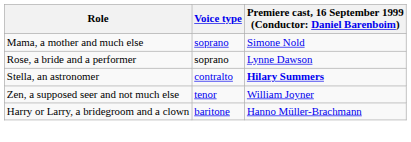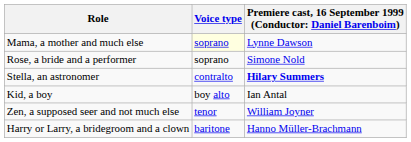 <table class="wikitable">
 <tr>
 <th>Role</th>
 <th><a href='#'>Voice type</a></th>
 <th>Premiere cast, 16 September 1999<br>(Conductor: <a href='#'>Daniel Barenboim</a>)</th>
 </tr>
 <tr>
 <td>Mama, a mother and much else</td>
-<td><a href='#'>soprano</a></td>
-<td><a href='#'>Simone Nold</a></td>
+<td style="background: lightyellow;"><a href='#'>soprano</a></td>
+<td><a href='#'>Lynne Dawson</a></td>
 </tr>
 <tr>
 <td>Rose, a bride and a performer</td>
 <td>soprano</td>
-<td><a href='#'>Lynne Dawson</a></td>
+<td><a href='#'>Simone Nold</a></td>
 </tr>
 <tr>
 <td>Stella, an astronomer</td>
 <td><a href='#'>contralto</a></td>
 <td><strong><a href='#'>Hilary Summers</a></strong></td>
+</tr>
+<tr>
+<td>Kid, a boy</td>
+<td>boy <a href='#'>alto</a></td>
+<td>Ian Antal</td>
 </tr>
 <tr>
 <td>Zen, a supposed seer and not much else</td>
 <td><a href='#'>tenor</a></td>
 <td><a href='#'>William Joyner</a></td>
 </tr>
 <tr>
 <td>Harry or Larry, a bridegroom and a clown</td>
 <td><a href='#'>baritone</a></td>
 <td><a href='#'>Hanno Müller-Brachmann</a></td>
 </tr>
 </table>
